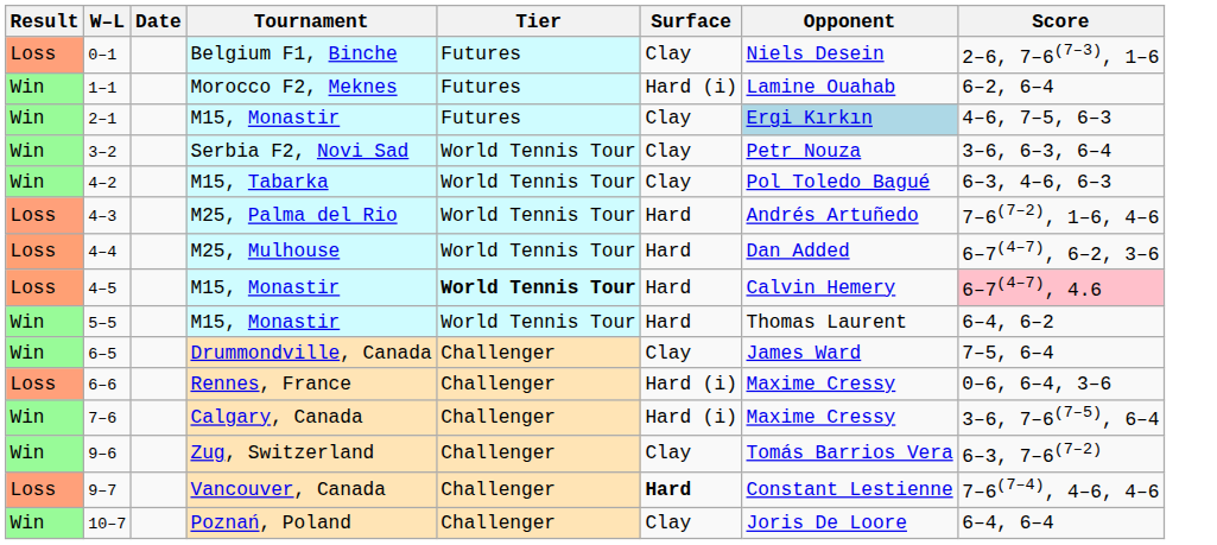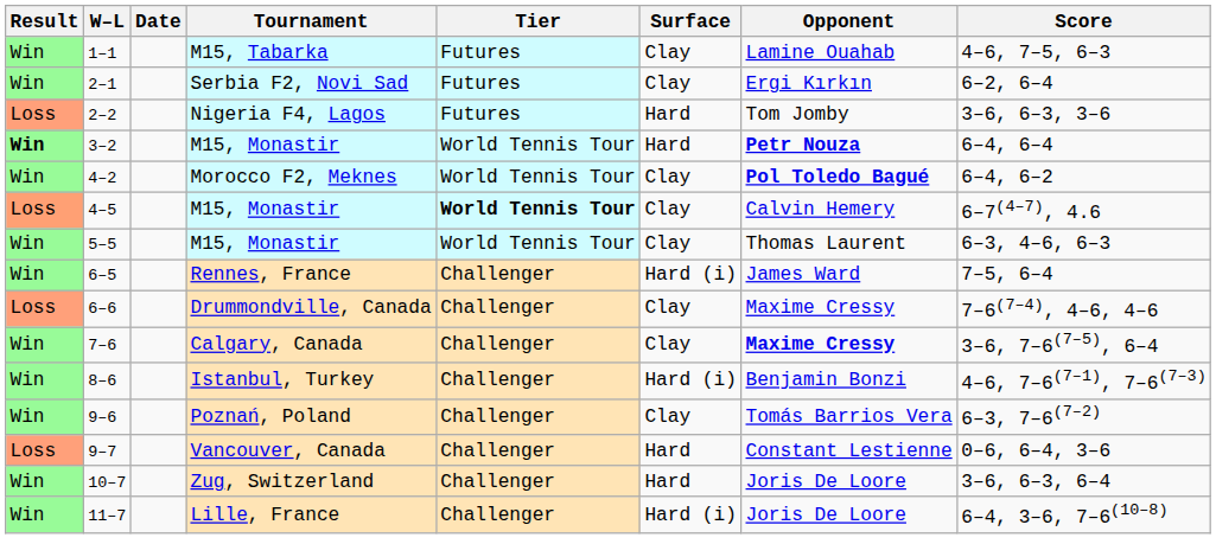 <table class="sortable wikitable">
 <tr>
 <th>Result</th>
 <th class="unsortable">W–L</th>
 <th>Date</th>
 <th>Tournament</th>
 <th>Tier</th>
 <th>Surface</th>
 <th>Opponent</th>
 <th class="unsortable">Score</th>
 </tr>
 <tr>
-<td style="background:#FFA07A">Loss</td>
-<td><small>0–1</small></td>
-<td></td>
-<td style="background:#cffcff;">Belgium F1, <a href='#'>Binche</a></td>
-<td style="background:#cffcff;">Futures</td>
-<td>Clay</td>
-<td> <a href='#'>Niels Desein</a></td>
-<td>2–6, 7–6<sup>(7–3)</sup>, 1–6</td>
-</tr>
-<tr>
 <td style="background:#98FB98">Win</td>
 <td><small>1–1</small></td>
 <td></td>
-<td style="background:#cffcff;">Morocco F2, <a href='#'>Meknes</a></td>
+<td style="background:#cffcff;">M15, <a href='#'>Tabarka</a></td>
 <td style="background:#cffcff;">Futures</td>
-<td>Hard (i)</td>
+<td>Clay</td>
 <td> <a href='#'>Lamine Ouahab</a></td>
-<td>6–2, 6–4</td>
+<td>4–6, 7–5, 6–3</td>
 </tr>
 <tr>
 <td style="background:#98FB98">Win</td>
 <td><small>2–1</small></td>
 <td></td>
-<td style="background:#cffcff;">M15, <a href='#'>Monastir</a></td>
+<td style="background:#cffcff;">Serbia F2, <a href='#'>Novi Sad</a></td>
 <td style="background:#cffcff;">Futures</td>
 <td>Clay</td>
-<td style="background: lightblue;"> <a href='#'>Ergi Kırkın</a></td>
-<td>4–6, 7–5, 6–3</td>
+<td> <a href='#'>Ergi Kırkın</a></td>
+<td>6–2, 6–4</td>
 </tr>
 <tr>
-<td style="background:#98FB98">Win</td>
+<td style="background:#FFA07A">Loss</td>
+<td><small>2–2</small></td>
+<td></td>
+<td style="background:#cffcff;">Nigeria F4, <a href='#'>Lagos</a></td>
+<td style="background:#cffcff;">Futures</td>
+<td>Hard</td>
+<td> Tom Jomby</td>
+<td>3–6, 6–3, 3–6</td>
+</tr>
+<tr>
+<td style="background:#98FB98"><strong>Win</strong></td>
 <td><small>3–2</small></td>
 <td></td>
-<td style="background:#cffcff;">Serbia F2, <a href='#'>Novi Sad</a></td>
+<td style="background:#cffcff;">M15, <a href='#'>Monastir</a></td>
 <td style="background:#cffcff;">World Tennis Tour</td>
-<td>Clay</td>
-<td> <a href='#'>Petr Nouza</a></td>
-<td>3–6, 6–3, 6–4</td>
+<td>Hard</td>
+<td><strong> <a href='#'>Petr Nouza</a></strong></td>
+<td>6–4, 6–4</td>
 </tr>
 <tr>
 <td style="background:#98FB98">Win</td>
 <td><small>4–2</small></td>
 <td></td>
-<td style="background:#cffcff;">M15, <a href='#'>Tabarka</a></td>
+<td style="background:#cffcff;">Morocco F2, <a href='#'>Meknes</a></td>
 <td style="background:#cffcff;">World Tennis Tour</td>
 <td>Clay</td>
-<td> <a href='#'>Pol Toledo Bagué</a></td>
-<td>6–3, 4–6, 6–3</td>
-</tr>
-<tr>
-<td style="background:#FFA07A">Loss</td>
-<td><small>4–3</small></td>
-<td></td>
-<td style="background:#cffcff;">M25, <a href='#'>Palma del Rio</a></td>
-<td style="background:#cffcff;">World Tennis Tour</td>
-<td>Hard</td>
-<td> <a href='#'>Andrés Artuñedo</a></td>
-<td>7–6<sup>(7–2)</sup>, 1–6, 4–6</td>
-</tr>
-<tr>
-<td style="background:#FFA074">Loss</td>
-<td><small>4–4</small></td>
-<td></td>
-<td style="background:#cffcff;">M25, <a href='#'>Mulhouse</a></td>
-<td style="background:#cffcff;">World Tennis Tour</td>
-<td>Hard</td>
-<td> <a href='#'>Dan Added</a></td>
-<td>6–7<sup>(4–7)</sup>, 6–2, 3–6</td>
+<td><strong> <a href='#'>Pol Toledo Bagué</a></strong></td>
+<td>6–4, 6–2</td>
 </tr>
 <tr>
 <td style="background:#FFA074">Loss</td>
 <td><small>4–5</small></td>
 <td></td>
 <td style="background:#cffcff;">M15, <a href='#'>Monastir</a></td>
 <td style="background:#cffcff;"><strong>World Tennis Tour</strong></td>
-<td>Hard</td>
+<td>Clay</td>
 <td> <a href='#'>Calvin Hemery</a></td>
-<td style="background: pink;">6–7<sup>(4–7)</sup>, 4.6</td>
+<td>6–7<sup>(4–7)</sup>, 4.6</td>
 </tr>
 <tr>
 <td style="background:#98FB98">Win</td>
 <td><small>5–5</small></td>
 <td></td>
 <td style="background:#cffcff;">M15, <a href='#'>Monastir</a></td>
 <td style="background:#cffcff;">World Tennis Tour</td>
-<td>Hard</td>
+<td>Clay</td>
 <td> Thomas Laurent</td>
-<td>6–4, 6–2</td>
+<td>6–3, 4–6, 6–3</td>
 </tr>
 <tr>
 <td style="background:#98fb98;">Win</td>
 <td><small>6–5</small></td>
 <td><a href='#'></a></td>
-<td style="background:moccasin;"><a href='#'>Drummondville</a>, Canada</td>
+<td style="background:moccasin;"><a href='#'>Rennes</a>, France</td>
 <td style="background:moccasin;">Challenger</td>
-<td>Clay</td>
+<td>Hard (i)</td>
 <td> <a href='#'>James Ward</a></td>
 <td>7–5, 6–4</td>
 </tr>
 <tr>
 <td style="background:#FFA07A;">Loss</td>
 <td><small>6–6</small></td>
 <td><a href='#'></a></td>
-<td style="background:moccasin;"><a href='#'>Rennes</a>, France</td>
+<td style="background:moccasin;"><a href='#'>Drummondville</a>, Canada</td>
 <td style="background:moccasin;">Challenger</td>
-<td>Hard (i)</td>
+<td>Clay</td>
 <td> <a href='#'>Maxime Cressy</a></td>
-<td>0–6, 6–4, 3–6</td>
+<td>7–6<sup>(7–4)</sup>, 4–6, 4–6</td>
 </tr>
 <tr>
 <td style="background:#98fb98;">Win</td>
 <td><small>7–6</small></td>
 <td><a href='#'></a></td>
 <td style="background:moccasin;"><a href='#'>Calgary</a>, Canada</td>
 <td style="background:moccasin;">Challenger</td>
+<td>Clay</td>
+<td><strong> <a href='#'>Maxime Cressy</a></strong></td>
+<td>3–6, 7–6<sup>(7–5)</sup>, 6–4</td>
+</tr>
+<tr>
+<td style="background:#98fb98;">Win</td>
+<td><small>8–6</small></td>
+<td><a href='#'></a></td>
+<td style="background:moccasin;"><a href='#'>Istanbul</a>, Turkey</td>
+<td style="background:moccasin;">Challenger</td>
 <td>Hard (i)</td>
-<td> <a href='#'>Maxime Cressy</a></td>
-<td>3–6, 7–6<sup>(7–5)</sup>, 6–4</td>
+<td> <a href='#'>Benjamin Bonzi</a></td>
+<td>4–6, 7–6<sup>(7–1)</sup>, 7–6<sup>(7–3)</sup></td>
 </tr>
 <tr>
 <td style="background:#98fb98;">Win</td>
 <td><small>9–6</small></td>
 <td><a href='#'></a></td>
-<td style="background:moccasin;"><a href='#'>Zug</a>, Switzerland</td>
+<td style="background:moccasin;"><a href='#'>Poznań</a>, Poland</td>
 <td style="background:moccasin;">Challenger</td>
 <td>Clay</td>
 <td> <a href='#'>Tomás Barrios Vera</a></td>
 <td>6–3, 7–6<sup>(7–2)</sup></td>
 </tr>
 <tr>
 <td style="background:#FFA07A;">Loss</td>
 <td><small>9–7</small></td>
 <td><a href='#'></a></td>
 <td style="background:moccasin;"><a href='#'>Vancouver</a>, Canada</td>
 <td style="background:moccasin;">Challenger</td>
-<td><strong>Hard</strong></td>
+<td>Hard</td>
 <td> <a href='#'>Constant Lestienne</a></td>
-<td>7–6<sup>(7–4)</sup>, 4–6, 4–6</td>
+<td>0–6, 6–4, 3–6</td>
 </tr>
 <tr>
 <td style="background:#98fb98;">Win</td>
 <td><small>10–7</small></td>
 <td><a href='#'></a></td>
-<td style="background:moccasin;"><a href='#'>Poznań</a>, Poland</td>
+<td style="background:moccasin;"><a href='#'>Zug</a>, Switzerland</td>
 <td style="background:moccasin;">Challenger</td>
-<td>Clay</td>
+<td>Hard</td>
 <td> <a href='#'>Joris De Loore</a></td>
-<td>6–4, 6–4</td>
+<td>3–6, 6–3, 6–4</td>
+</tr>
+<tr>
+<td style="background:#98fb98;">Win</td>
+<td><small>11–7</small></td>
+<td><a href='#'></a></td>
+<td style="background:moccasin;"><a href='#'>Lille</a>, France</td>
+<td style="background:moccasin;">Challenger</td>
+<td>Hard (i)</td>
+<td> <a href='#'>Joris De Loore</a></td>
+<td>6–4, 3–6, 7–6<sup>(10–8)</sup></td>
 </tr>
 </table>
